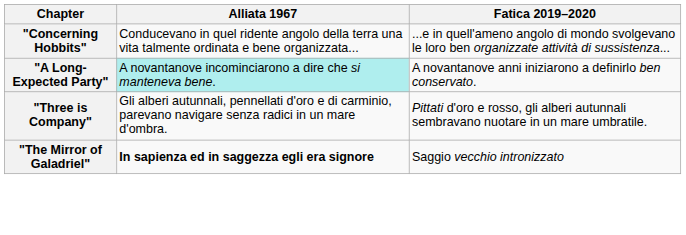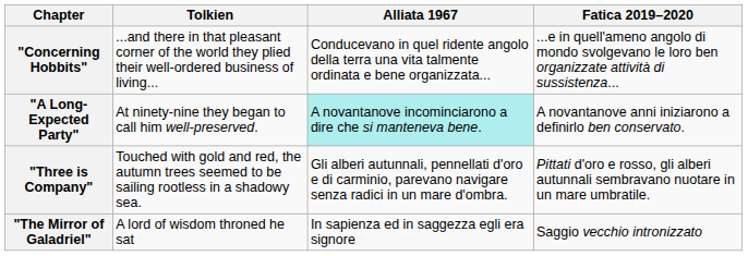 <table class="wikitable">
 <tr>
 <th>Chapter</th>
+<th>Tolkien</th>
 <th>Alliata 1967</th>
 <th>Fatica 2019–2020</th>
 </tr>
 <tr>
 <th>"Concerning Hobbits"</th>
+<td>...and there in that pleasant corner of the world they plied their well-ordered business of living...</td>
 <td>Conducevano in quel ridente angolo della terra una vita talmente ordinata e bene organizzata...</td>
 <td>...e in quell'ameno angolo di mondo svolgevano le loro ben <em>organizzate attività di sussistenza</em>...</td>
 </tr>
 <tr>
 <th>"A Long-Expected Party"</th>
+<td>At ninety-nine they began to call him <em>well-preserved</em>.</td>
 <td style="background: paleturquoise;">A novantanove incominciarono a dire che <em>si manteneva bene</em>.</td>
 <td>A novantanove anni iniziarono a definirlo <em>ben conservato</em>.</td>
 </tr>
 <tr>
 <th>"Three is Company"</th>
+<td>Touched with gold and red, the autumn trees seemed to be sailing rootless in a shadowy sea.</td>
 <td>Gli alberi autunnali, pennellati d'oro e di carminio, parevano navigare senza radici in un mare d'ombra.</td>
 <td><em>Pittati</em> d'oro e rosso, gli alberi autunnali sembravano nuotare in un mare umbratile.</td>
 </tr>
 <tr>
 <th>"The Mirror of Galadriel"</th>
-<td><strong>In sapienza ed in saggezza egli era signore</strong></td>
+<td>A lord of wisdom throned he sat</td>
+<td>In sapienza ed in saggezza egli era signore</td>
 <td>Saggio <em>vecchio intronizzato</em></td>
 </tr>
 </table>
